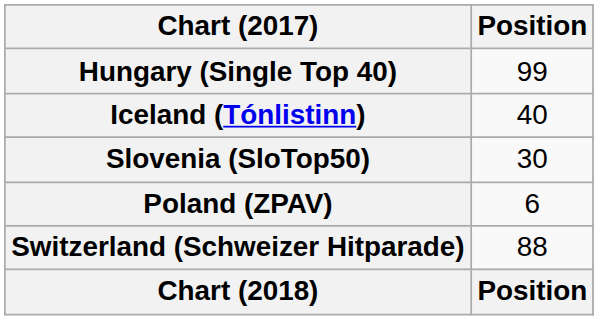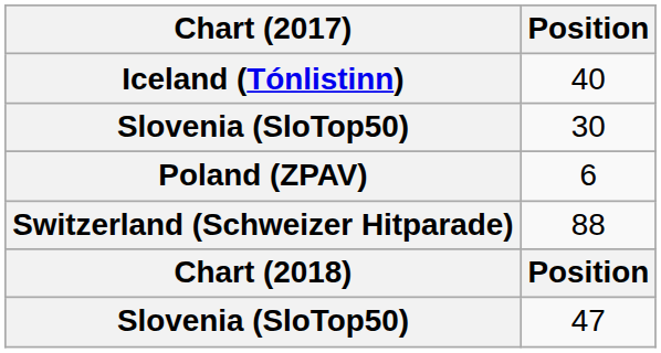 <table class="wikitable plainrowheaders" style="text-align:center">
 <tr>
 <th scope="col">Chart (2017)</th>
 <th scope="col">Position</th>
-</tr>
-<tr>
-<th scope="row">Hungary (Single Top 40)</th>
-<td>99</td>
 </tr>
 <tr>
 <th scope="row">Iceland (<a href='#'>Tónlistinn</a>)</th>
 <td>40</td>
 </tr>
 <tr>
 <th scope="row">Slovenia (SloTop50)</th>
 <td>30</td>
 </tr>
 <tr>
 <th scope="row">Poland (ZPAV)</th>
 <td>6</td>
 </tr>
 <tr>
 <th scope="row">Switzerland (Schweizer Hitparade)</th>
 <td>88</td>
 </tr>
 <tr>
 <th scope="col">Chart (2018)</th>
 <th scope="col">Position</th>
 </tr>
+<tr>
+<th scope="row">Slovenia (SloTop50)</th>
+<td>47</td>
+</tr>
 </table>
